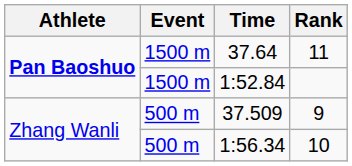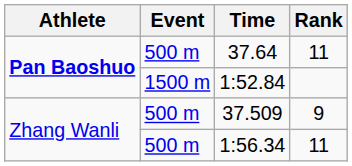 <table class="wikitable" style="font-size:90%">
 <tr>
 <th>Athlete</th>
 <th>Event</th>
 <th>Time</th>
 <th>Rank</th>
 </tr>
 <tr align=center>
 <td align=left rowspan=2><strong><a href='#'>Pan Baoshuo</a></strong></td>
-<td align=left><a href='#'>1500 m</a></td>
+<td align=left><a href='#'>500 m</a></td>
 <td>37.64</td>
 <td>11</td>
 </tr>
 <tr align=center>
 <td align=left><a href='#'>1500 m</a></td>
 <td>1:52.84</td>
 <td></td>
 </tr>
 <tr align=center>
 <td align=left rowspan=2><a href='#'>Zhang Wanli</a></td>
 <td align=left><a href='#'>500 m</a></td>
 <td>37.509</td>
 <td>9</td>
 </tr>
 <tr align=center>
 <td align=left><a href='#'>500 m</a></td>
 <td>1:56.34</td>
-<td>10</td>
+<td>11</td>
 </tr>
 </table>
